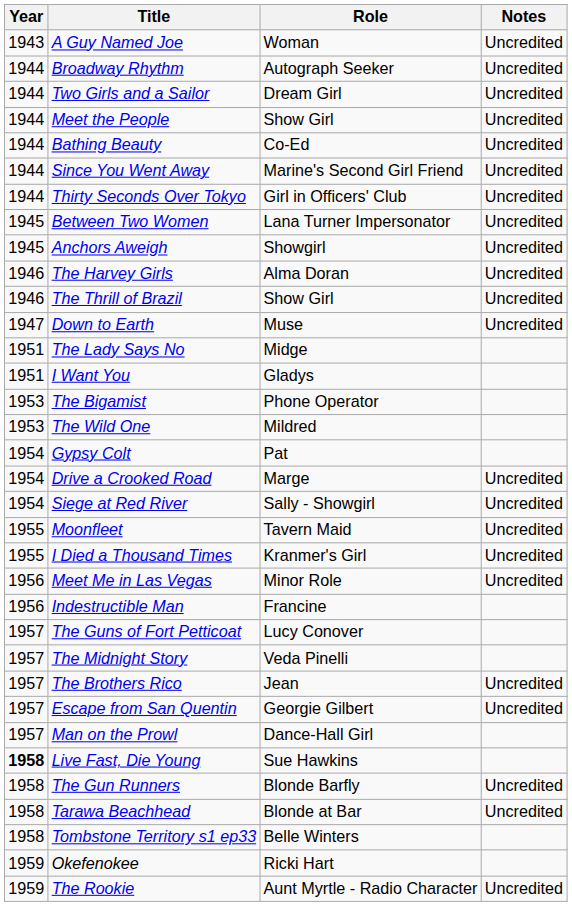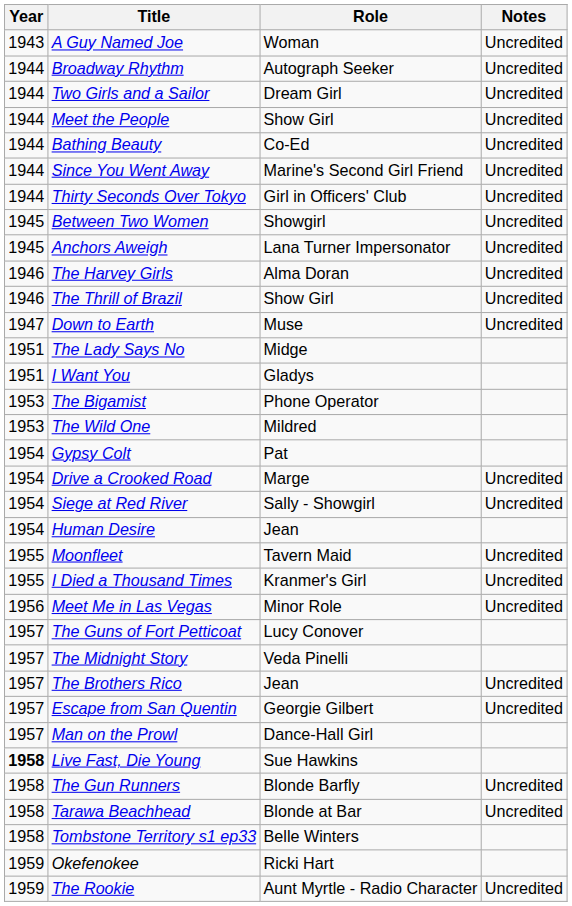 <table class="wikitable">
 <tr>
 <th>Year</th>
 <th>Title</th>
 <th>Role</th>
 <th>Notes</th>
 </tr>
 <tr>
 <td>1943</td>
 <td><em><a href='#'>A Guy Named Joe</a></em></td>
 <td>Woman</td>
 <td>Uncredited</td>
 </tr>
 <tr>
 <td>1944</td>
 <td><em><a href='#'>Broadway Rhythm</a></em></td>
 <td>Autograph Seeker</td>
 <td>Uncredited</td>
 </tr>
 <tr>
 <td>1944</td>
 <td><em><a href='#'>Two Girls and a Sailor</a></em></td>
 <td>Dream Girl</td>
 <td>Uncredited</td>
 </tr>
 <tr>
 <td>1944</td>
 <td><em><a href='#'>Meet the People</a></em></td>
 <td>Show Girl</td>
 <td>Uncredited</td>
 </tr>
 <tr>
 <td>1944</td>
 <td><em><a href='#'>Bathing Beauty</a></em></td>
 <td>Co-Ed</td>
 <td>Uncredited</td>
 </tr>
 <tr>
 <td>1944</td>
 <td><em><a href='#'>Since You Went Away</a></em></td>
 <td>Marine's Second Girl Friend</td>
 <td>Uncredited</td>
 </tr>
 <tr>
 <td>1944</td>
 <td><em><a href='#'>Thirty Seconds Over Tokyo</a></em></td>
 <td>Girl in Officers' Club</td>
 <td>Uncredited</td>
 </tr>
 <tr>
 <td>1945</td>
 <td><em><a href='#'>Between Two Women</a></em></td>
-<td>Lana Turner Impersonator</td>
+<td>Showgirl</td>
 <td>Uncredited</td>
 </tr>
 <tr>
 <td>1945</td>
 <td><em><a href='#'>Anchors Aweigh</a></em></td>
-<td>Showgirl</td>
+<td>Lana Turner Impersonator</td>
 <td>Uncredited</td>
 </tr>
 <tr>
 <td>1946</td>
 <td><em><a href='#'>The Harvey Girls</a></em></td>
 <td>Alma Doran</td>
 <td>Uncredited</td>
 </tr>
 <tr>
 <td>1946</td>
 <td><em><a href='#'>The Thrill of Brazil</a></em></td>
 <td>Show Girl</td>
 <td>Uncredited</td>
 </tr>
 <tr>
 <td>1947</td>
 <td><em><a href='#'>Down to Earth</a></em></td>
 <td>Muse</td>
 <td>Uncredited</td>
 </tr>
 <tr>
 <td>1951</td>
 <td><em><a href='#'>The Lady Says No</a></em></td>
 <td>Midge</td>
 <td></td>
 </tr>
 <tr>
 <td>1951</td>
 <td><em><a href='#'>I Want You</a></em></td>
 <td>Gladys</td>
 <td></td>
 </tr>
 <tr>
 <td>1953</td>
 <td><em><a href='#'>The Bigamist</a></em></td>
 <td>Phone Operator</td>
 <td></td>
 </tr>
 <tr>
 <td>1953</td>
 <td><em><a href='#'>The Wild One</a></em></td>
 <td>Mildred</td>
 <td></td>
 </tr>
 <tr>
 <td>1954</td>
 <td><em><a href='#'>Gypsy Colt</a></em></td>
 <td>Pat</td>
 <td></td>
 </tr>
 <tr>
 <td>1954</td>
 <td><em><a href='#'>Drive a Crooked Road</a></em></td>
 <td>Marge</td>
 <td>Uncredited</td>
 </tr>
 <tr>
 <td>1954</td>
 <td><em><a href='#'>Siege at Red River</a></em></td>
 <td>Sally - Showgirl</td>
 <td>Uncredited</td>
 </tr>
 <tr>
+<td>1954</td>
+<td><em><a href='#'>Human Desire</a></em></td>
+<td>Jean</td>
+<td></td>
+</tr>
+<tr>
 <td>1955</td>
 <td><em><a href='#'>Moonfleet</a></em></td>
 <td>Tavern Maid</td>
 <td>Uncredited</td>
 </tr>
 <tr>
 <td>1955</td>
 <td><em><a href='#'>I Died a Thousand Times</a></em></td>
 <td>Kranmer's Girl</td>
 <td>Uncredited</td>
 </tr>
 <tr>
 <td>1956</td>
 <td><em><a href='#'>Meet Me in Las Vegas</a></em></td>
 <td>Minor Role</td>
 <td>Uncredited</td>
-</tr>
-<tr>
-<td>1956</td>
-<td><em><a href='#'>Indestructible Man</a></em></td>
-<td>Francine</td>
-<td></td>
 </tr>
 <tr>
 <td>1957</td>
 <td><em><a href='#'>The Guns of Fort Petticoat</a></em></td>
 <td>Lucy Conover</td>
 <td></td>
 </tr>
 <tr>
 <td>1957</td>
 <td><em><a href='#'>The Midnight Story</a></em></td>
 <td>Veda Pinelli</td>
 <td></td>
 </tr>
 <tr>
 <td>1957</td>
 <td><em><a href='#'>The Brothers Rico</a></em></td>
 <td>Jean</td>
 <td>Uncredited</td>
 </tr>
 <tr>
 <td>1957</td>
 <td><em><a href='#'>Escape from San Quentin</a></em></td>
 <td>Georgie Gilbert</td>
 <td>Uncredited</td>
 </tr>
 <tr>
 <td>1957</td>
 <td><em><a href='#'>Man on the Prowl</a></em></td>
 <td>Dance-Hall Girl</td>
 <td></td>
 </tr>
 <tr>
 <td><strong>1958</strong></td>
 <td><em><a href='#'>Live Fast, Die Young</a></em></td>
 <td>Sue Hawkins</td>
 <td></td>
 </tr>
 <tr>
 <td>1958</td>
 <td><em><a href='#'>The Gun Runners</a></em></td>
 <td>Blonde Barfly</td>
 <td>Uncredited</td>
 </tr>
 <tr>
 <td>1958</td>
 <td><em><a href='#'>Tarawa Beachhead</a></em></td>
 <td>Blonde at Bar</td>
 <td>Uncredited</td>
 </tr>
 <tr>
 <td>1958</td>
 <td><em><a href='#'>Tombstone Territory s1 ep33</a></em></td>
 <td>Belle Winters</td>
 <td></td>
 </tr>
 <tr>
 <td>1959</td>
 <td><em>Okefenokee</em></td>
 <td>Ricki Hart</td>
 <td></td>
 </tr>
 <tr>
 <td>1959</td>
 <td><em><a href='#'>The Rookie</a></em></td>
 <td>Aunt Myrtle - Radio Character</td>
 <td>Uncredited</td>
 </tr>
 </table>
